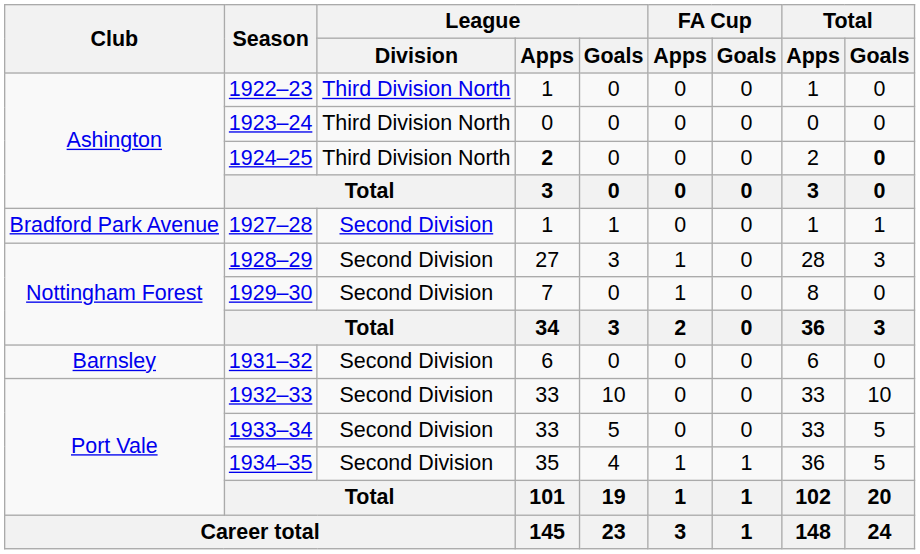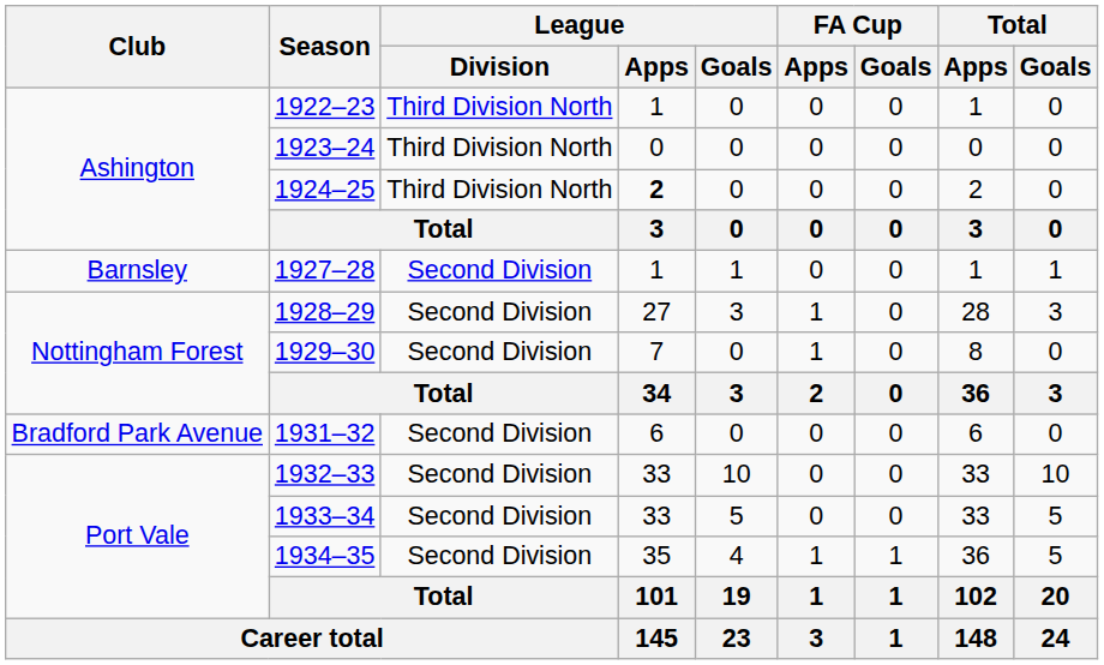 <table class="wikitable" style="text-align: center;">
 <tr>
 <th rowspan="2">Club</th>
 <th rowspan="2">Season</th>
 <th colspan="3">League</th>
 <th colspan="2">FA Cup</th>
 <th colspan="2">Total</th>
 </tr>
 <tr>
 <th>Division</th>
 <th>Apps</th>
 <th>Goals</th>
 <th>Apps</th>
 <th>Goals</th>
 <th>Apps</th>
 <th>Goals</th>
 </tr>
 <tr>
 <td rowspan="4"><a href='#'>Ashington</a></td>
 <td><a href='#'>1922–23</a></td>
 <td><a href='#'>Third Division North</a></td>
 <td>1</td>
 <td>0</td>
 <td>0</td>
 <td>0</td>
 <td>1</td>
 <td>0</td>
 </tr>
 <tr>
 <td><a href='#'>1923–24</a></td>
 <td>Third Division North</td>
 <td>0</td>
 <td>0</td>
 <td>0</td>
 <td>0</td>
 <td>0</td>
 <td>0</td>
 </tr>
 <tr>
 <td><a href='#'>1924–25</a></td>
 <td>Third Division North</td>
 <td><strong>2</strong></td>
 <td>0</td>
 <td>0</td>
 <td>0</td>
 <td>2</td>
-<td><strong>0</strong></td>
+<td>0</td>
 </tr>
 <tr>
 <th colspan="2">Total</th>
 <th>3</th>
 <th>0</th>
 <th>0</th>
 <th>0</th>
 <th>3</th>
 <th>0</th>
 </tr>
 <tr>
-<td><a href='#'>Bradford Park Avenue</a></td>
+<td><a href='#'>Barnsley</a></td>
 <td><a href='#'>1927–28</a></td>
 <td><a href='#'>Second Division</a></td>
 <td>1</td>
 <td>1</td>
 <td>0</td>
 <td>0</td>
 <td>1</td>
 <td>1</td>
 </tr>
 <tr>
 <td rowspan="3"><a href='#'>Nottingham Forest</a></td>
 <td><a href='#'>1928–29</a></td>
 <td>Second Division</td>
 <td>27</td>
 <td>3</td>
 <td>1</td>
 <td>0</td>
 <td>28</td>
 <td>3</td>
 </tr>
 <tr>
 <td><a href='#'>1929–30</a></td>
 <td>Second Division</td>
 <td>7</td>
 <td>0</td>
 <td>1</td>
 <td>0</td>
 <td>8</td>
 <td>0</td>
 </tr>
 <tr>
 <th colspan="2">Total</th>
 <th>34</th>
 <th>3</th>
 <th>2</th>
 <th>0</th>
 <th>36</th>
 <th>3</th>
 </tr>
 <tr>
-<td><a href='#'>Barnsley</a></td>
+<td><a href='#'>Bradford Park Avenue</a></td>
 <td><a href='#'>1931–32</a></td>
 <td>Second Division</td>
 <td>6</td>
 <td>0</td>
 <td>0</td>
 <td>0</td>
 <td>6</td>
 <td>0</td>
 </tr>
 <tr>
 <td rowspan="4"><a href='#'>Port Vale</a></td>
 <td><a href='#'>1932–33</a></td>
 <td>Second Division</td>
 <td>33</td>
 <td>10</td>
 <td>0</td>
 <td>0</td>
 <td>33</td>
 <td>10</td>
 </tr>
 <tr>
 <td><a href='#'>1933–34</a></td>
 <td>Second Division</td>
 <td>33</td>
 <td>5</td>
 <td>0</td>
 <td>0</td>
 <td>33</td>
 <td>5</td>
 </tr>
 <tr>
 <td><a href='#'>1934–35</a></td>
 <td>Second Division</td>
 <td>35</td>
 <td>4</td>
 <td>1</td>
 <td>1</td>
 <td>36</td>
 <td>5</td>
 </tr>
 <tr>
 <th colspan="2">Total</th>
 <th>101</th>
 <th>19</th>
 <th>1</th>
 <th>1</th>
 <th>102</th>
 <th>20</th>
 </tr>
 <tr>
 <th colspan="3">Career total</th>
 <th>145</th>
 <th>23</th>
 <th>3</th>
 <th>1</th>
 <th>148</th>
 <th>24</th>
 </tr>
 </table>
